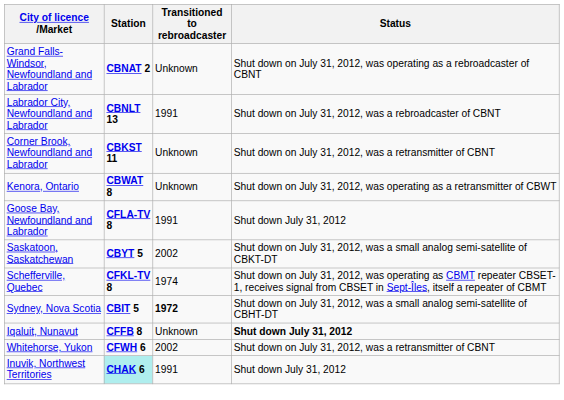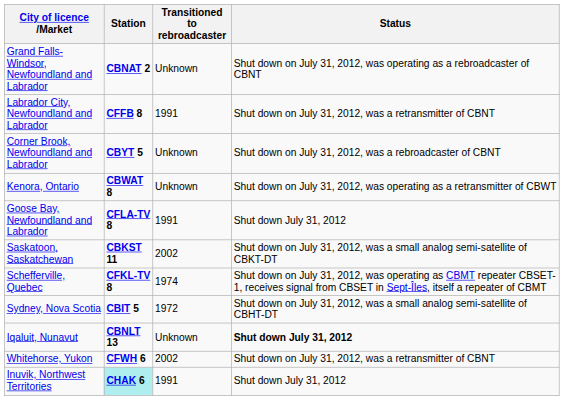 <table class="wikitable">
 <tr>
 <th class="unsortable"><a href='#'>City of licence</a><br>/Market</th>
 <th class="unsortable">Station</th>
 <th class="unsortable">Transitioned <br>to rebroadcaster</th>
 <th class="unsortable">Status</th>
 </tr>
 <tr>
 <td><a href='#'>Grand Falls-Windsor,<br>Newfoundland and Labrador</a></td>
 <td><strong><a href='#'>CBNAT</a> 2</strong></td>
 <td>Unknown</td>
 <td>Shut down on July 31, 2012, was operating as a rebroadcaster of CBNT</td>
 </tr>
 <tr>
 <td><a href='#'>Labrador City,<br>Newfoundland and Labrador</a></td>
-<td><strong><a href='#'>CBNLT</a> 13</strong></td>
+<td><strong><a href='#'>CFFB</a> 8</strong></td>
 <td>1991</td>
-<td>Shut down on July 31, 2012, was a rebroadcaster of CBNT</td>
+<td>Shut down on July 31, 2012, was a retransmitter of CBNT</td>
 </tr>
 <tr>
 <td><a href='#'>Corner Brook,<br>Newfoundland and Labrador</a></td>
-<td><strong><a href='#'>CBKST</a> 11</strong></td>
+<td><strong><a href='#'>CBYT</a> 5</strong></td>
 <td>Unknown</td>
-<td>Shut down on July 31, 2012, was a retransmitter of CBNT</td>
+<td>Shut down on July 31, 2012, was a rebroadcaster of CBNT</td>
 </tr>
 <tr>
 <td><a href='#'>Kenora, Ontario</a></td>
 <td><strong><a href='#'>CBWAT</a> 8</strong></td>
 <td>Unknown</td>
 <td>Shut down on July 31, 2012, was operating as a retransmitter of CBWT</td>
 </tr>
 <tr>
 <td><a href='#'>Goose Bay,<br>Newfoundland and Labrador</a></td>
 <td><strong><a href='#'>CFLA-TV</a> 8</strong></td>
 <td>1991</td>
 <td>Shut down July 31, 2012</td>
 </tr>
 <tr>
 <td><a href='#'>Saskatoon, Saskatchewan</a></td>
-<td><strong><a href='#'>CBYT</a> 5</strong></td>
+<td><strong><a href='#'>CBKST</a> 11</strong></td>
 <td>2002</td>
 <td>Shut down on July 31, 2012, was a small analog semi-satellite of CBKT-DT</td>
 </tr>
 <tr>
 <td><a href='#'>Schefferville, Quebec</a></td>
 <td><strong><a href='#'>CFKL-TV</a> 8</strong></td>
 <td>1974</td>
 <td>Shut down on July 31, 2012, was operating as <a href='#'>CBMT</a> repeater CBSET-1, receives signal from CBSET in <a href='#'>Sept-Îles</a>, itself a repeater of CBMT</td>
 </tr>
 <tr>
 <td><a href='#'>Sydney, Nova Scotia</a></td>
 <td><strong><a href='#'>CBIT</a> 5</strong></td>
-<td><strong>1972</strong></td>
+<td>1972</td>
 <td>Shut down on July 31, 2012, was a small analog semi-satellite of CBHT-DT</td>
 </tr>
 <tr>
 <td><a href='#'>Iqaluit, Nunavut</a></td>
-<td><strong><a href='#'>CFFB</a> 8</strong></td>
+<td><strong><a href='#'>CBNLT</a> 13</strong></td>
 <td>Unknown</td>
 <td><strong>Shut down July 31, 2012</strong></td>
 </tr>
 <tr>
 <td><a href='#'>Whitehorse, Yukon</a></td>
 <td><strong><a href='#'>CFWH</a> 6</strong></td>
 <td>2002</td>
 <td>Shut down on July 31, 2012, was a retransmitter of CBNT</td>
 </tr>
 <tr>
 <td><a href='#'>Inuvik, Northwest Territories</a></td>
 <td style="background: paleturquoise;"><strong><a href='#'>CHAK</a> 6</strong></td>
 <td>1991</td>
 <td>Shut down July 31, 2012</td>
 </tr>
 </table>
